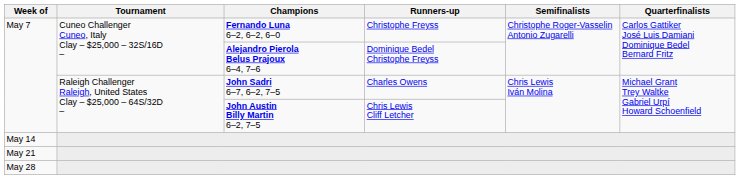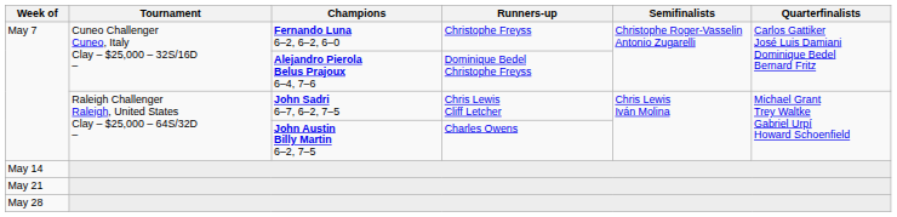 <table class="wikitable" style="font-size:85%;">
 <tr>
 <th width="75">Week of</th>
 <th width="250">Tournament</th>
 <th width="210">Champions</th>
 <th width="210">Runners-up</th>
 <th width="170">Semifinalists</th>
 <th width="170">Quarterfinalists</th>
 </tr>
 <tr valign="top">
 <td rowspan="4">May 7</td>
 <td rowspan="2">Cuneo Challenger<br> <a href='#'>Cuneo</a>, Italy<br>Clay – $25,000 – 32S/16D<br>  – </td>
 <td> <strong><a href='#'>Fernando Luna</a></strong> <br>6–2, 6–2, 6–0</td>
 <td> <a href='#'>Christophe Freyss</a></td>
 <td rowspan="2"> <a href='#'>Christophe Roger-Vasselin</a> <br>  <a href='#'>Antonio Zugarelli</a></td>
 <td rowspan="2"> <a href='#'>Carlos Gattiker</a> <br> <a href='#'>José Luis Damiani</a> <br> <a href='#'>Dominique Bedel</a> <br>  <a href='#'>Bernard Fritz</a></td>
 </tr>
 <tr valign="top">
 <td> <strong><a href='#'>Alejandro Pierola</a></strong> <br> <strong><a href='#'>Belus Prajoux</a></strong><br>6–4, 7–6</td>
 <td> <a href='#'>Dominique Bedel</a><br>  <a href='#'>Christophe Freyss</a></td>
 </tr>
 <tr valign="top">
 <td rowspan="2">Raleigh Challenger<br> <a href='#'>Raleigh</a>, United States<br>Clay – $25,000 – 64S/32D<br>  – </td>
 <td> <strong><a href='#'>John Sadri</a></strong> <br>6–7, 6–2, 7–5</td>
-<td> <a href='#'>Charles Owens</a></td>
+<td> <a href='#'>Chris Lewis</a><br>  <a href='#'>Cliff Letcher</a></td>
 <td rowspan="2"> <a href='#'>Chris Lewis</a> <br>  <a href='#'>Iván Molina</a></td>
 <td rowspan="2"> <a href='#'>Michael Grant</a> <br> <a href='#'>Trey Waltke</a> <br> <a href='#'>Gabriel Urpí</a> <br>  <a href='#'>Howard Schoenfield</a></td>
 </tr>
 <tr valign="top">
 <td> <strong><a href='#'>John Austin</a></strong> <br> <strong><a href='#'>Billy Martin</a></strong><br>6–2, 7–5</td>
-<td> <a href='#'>Chris Lewis</a><br>  <a href='#'>Cliff Letcher</a></td>
+<td> <a href='#'>Charles Owens</a></td>
 </tr>
 <tr valign="top">
 <td rowspan="1">May 14</td>
 <td colspan="5" bgcolor="#ededed"></td>
 </tr>
 <tr valign="top">
 <td rowspan="1">May 21</td>
 <td colspan="5" bgcolor="#ededed"></td>
 </tr>
 <tr valign="top">
 <td rowspan="1">May 28</td>
 <td colspan="5" bgcolor="#ededed"></td>
 </tr>
 </table>
